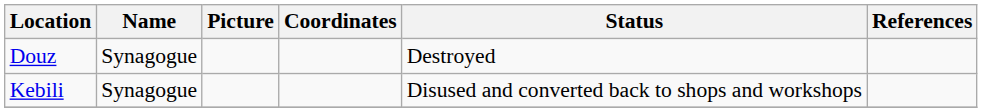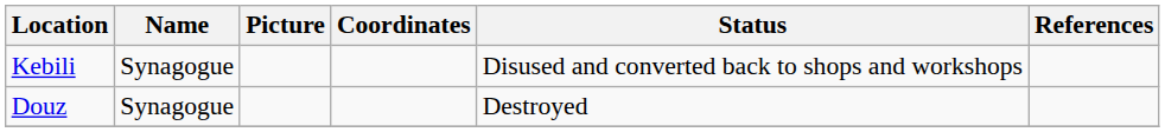 <table class="wikitable sortable">
 <tr>
 <th>Location</th>
 <th>Name</th>
 <th>Picture</th>
 <th>Coordinates</th>
 <th>Status</th>
 <th>References</th>
 </tr>
 <tr>
+<td><a href='#'>Kebili</a></td>
+<td>Synagogue</td>
+<td align=center></td>
+<td></td>
+<td>Disused and converted back to shops and workshops</td>
+<td></td>
+</tr>
+<tr>
 <td><a href='#'>Douz</a></td>
 <td>Synagogue</td>
 <td align=center></td>
 <td></td>
 <td>Destroyed</td>
 <td></td>
 </tr>
 <tr>
-<td><a href='#'>Kebili</a></td>
-<td>Synagogue</td>
-<td align=center></td>
-<td></td>
-<td>Disused and converted back to shops and workshops</td>
-<td></td>
-</tr>
-<tr>
 </tr>
 </table>
